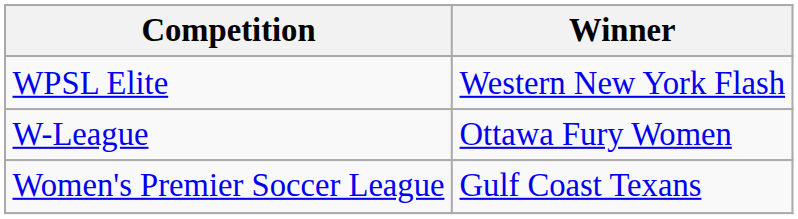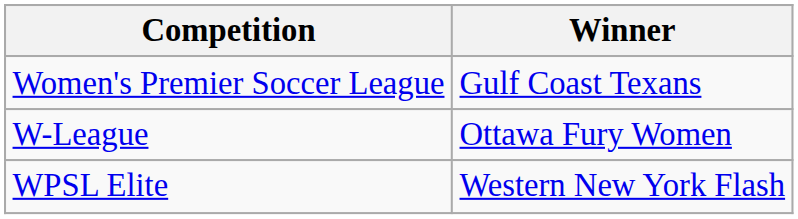 <table class="wikitable">
 <tr>
 <th>Competition</th>
 <th>Winner</th>
 </tr>
 <tr>
-<td><a href='#'>WPSL Elite</a></td>
-<td><a href='#'>Western New York Flash</a></td>
+<td><a href='#'>Women's Premier Soccer League</a></td>
+<td><a href='#'>Gulf Coast Texans</a></td>
 </tr>
 <tr>
 <td><a href='#'>W-League</a></td>
 <td><a href='#'>Ottawa Fury Women</a></td>
 </tr>
 <tr>
-<td><a href='#'>Women's Premier Soccer League</a></td>
-<td><a href='#'>Gulf Coast Texans</a></td>
+<td><a href='#'>WPSL Elite</a></td>
+<td><a href='#'>Western New York Flash</a></td>
 </tr>
 </table>
